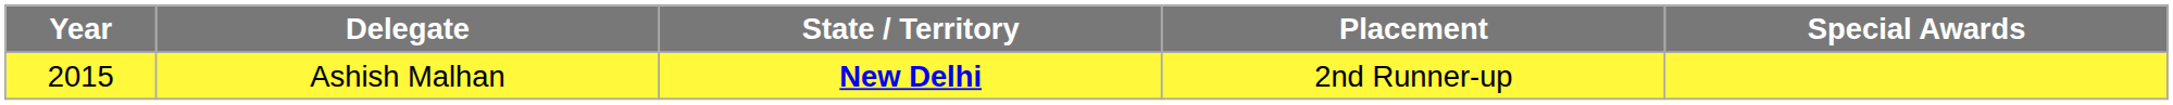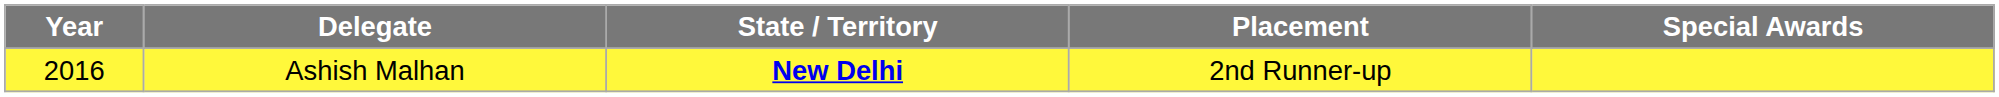 <table class="wikitable sortable" style="font-size: 95%; text-align:center">
 <tr>
 <th width="70" style="background-color:#787878;color:#FFFFFF;">Year</th>
 <th width="250" style="background-color:#787878;color:#FFFFFF;">Delegate</th>
 <th width="250" style="background-color:#787878;color:#FFFFFF;">State / Territory</th>
 <th width="250" style="background-color:#787878;color:#FFFFFF;">Placement</th>
 <th width="250" style="background-color:#787878;color:#FFFFFF;">Special Awards</th>
 </tr>
 <tr style="background:#FFF83B;">
-<td> 2015</td>
+<td> 2016</td>
 <td>Ashish Malhan</td>
 <td><strong><a href='#'>New Delhi</a></strong></td>
 <td>2nd Runner-up</td>
 <td></td>
 </tr>
 </table>
